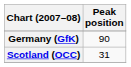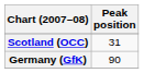 <table class="wikitable sortable plainrowheaders" style="text-align:center">
 <tr>
 <th scope="col">Chart (2007–08)</th>
 <th scope="col">Peak<br>position</th>
 </tr>
 <tr>
 </tr>
 <tr>
 </tr>
 <tr>
+<th scope="row"><a href='#'>Scotland</a> (<a href='#'>OCC</a>)</th>
+<td>31</td>
+</tr>
+<tr>
 <th scope="row">Germany (<a href='#'>GfK</a>)</th>
 <td>90</td>
 </tr>
 <tr>
-<th scope="row"><a href='#'>Scotland</a> (<a href='#'>OCC</a>)</th>
-<td>31</td>
-</tr>
-<tr>
 </tr>
 </table>
